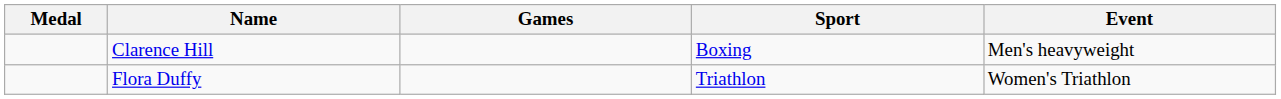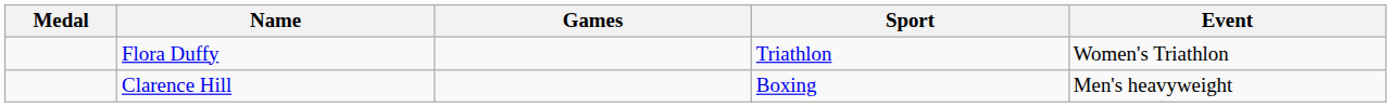 <table class="wikitable sortable">
 <tr>
 <th style="width:5em">Medal</th>
 <th style="width:15em">Name</th>
 <th style="width:15em">Games</th>
 <th style="width:15em">Sport</th>
 <th style="width:15em">Event</th>
 </tr>
 <tr>
 <td></td>
+<td><a href='#'>Flora Duffy</a></td>
+<td></td>
+<td> <a href='#'>Triathlon</a></td>
+<td>Women's Triathlon</td>
+</tr>
+<tr>
+<td></td>
 <td><a href='#'>Clarence Hill</a></td>
 <td></td>
 <td> <a href='#'>Boxing</a></td>
 <td>Men's heavyweight</td>
 </tr>
-<tr>
-<td></td>
-<td><a href='#'>Flora Duffy</a></td>
-<td></td>
-<td> <a href='#'>Triathlon</a></td>
-<td>Women's Triathlon</td>
-</tr>
 </table>
